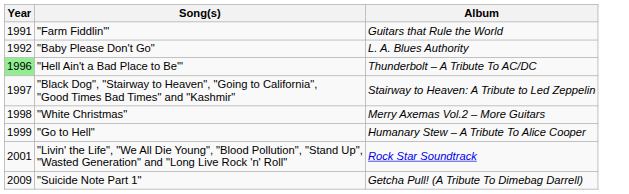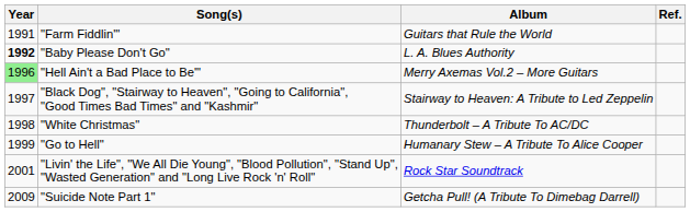 <table class="wikitable" border="1">
 <tr>
 <th>Year</th>
 <th>Song(s)</th>
 <th>Album</th>
+<th>Ref.</th>
 </tr>
 <tr>
 <td>1991</td>
 <td>"Farm Fiddlin'"</td>
 <td><em>Guitars that Rule the World</em></td>
+<td></td>
 </tr>
 <tr>
-<td>1992</td>
+<td><strong>1992</strong></td>
 <td>"Baby Please Don't Go"</td>
 <td><em>L. A. Blues Authority</em></td>
+<td></td>
 </tr>
 <tr>
 <td style="background: lightgreen;">1996</td>
 <td>"Hell Ain't a Bad Place to Be'"</td>
-<td><em>Thunderbolt – A Tribute To AC/DC</em></td>
+<td><em>Merry Axemas Vol.2 – More Guitars</em></td>
+<td></td>
 </tr>
 <tr>
 <td>1997</td>
 <td>"Black Dog", "Stairway to Heaven", "Going to California",<br>"Good Times Bad Times" and "Kashmir"</td>
 <td><em>Stairway to Heaven: A Tribute to Led Zeppelin</em></td>
+<td></td>
 </tr>
 <tr>
 <td>1998</td>
 <td>"White Christmas"</td>
-<td><em>Merry Axemas Vol.2 – More Guitars</em></td>
+<td><em>Thunderbolt – A Tribute To AC/DC</em></td>
+<td></td>
 </tr>
 <tr>
 <td>1999</td>
 <td>"Go to Hell"</td>
 <td><em>Humanary Stew – A Tribute To Alice Cooper</em></td>
+<td></td>
 </tr>
 <tr>
 <td>2001</td>
 <td>"Livin' the Life", "We All Die Young", "Blood Pollution", "Stand Up",<br>"Wasted Generation" and "Long Live Rock 'n' Roll"</td>
 <td><em><a href='#'>Rock Star Soundtrack</a></em></td>
+<td></td>
 </tr>
 <tr>
 <td>2009</td>
 <td>"Suicide Note Part 1"</td>
 <td><em>Getcha Pull! (A Tribute To Dimebag Darrell)</em></td>
+<td></td>
 </tr>
 </table>
